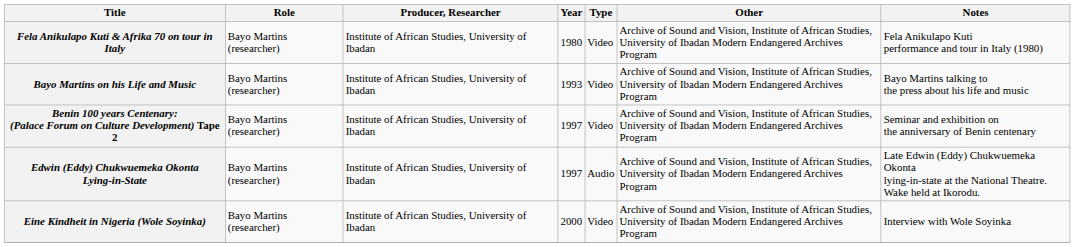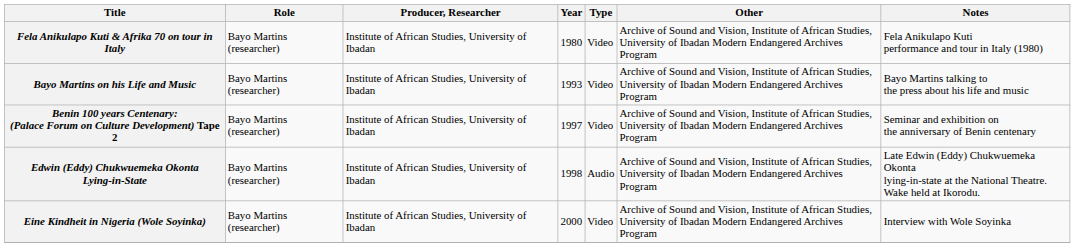 <table class="wikitable plainrowheaders sortable">
 <tr>
 <th scope="col" class="unsortable">Title</th>
 <th scope="col">Role</th>
 <th scope="col">Producer, Researcher</th>
 <th scope="col">Year</th>
 <th scope="col">Type</th>
 <th scope="col">Other</th>
 <th scope="col" class="unsortable">Notes</th>
 </tr>
 <tr>
 <th scope="row"><em>Fela Anikulapo Kuti & Afrika 70 on tour in Italy</em></th>
 <td>Bayo Martins (researcher)</td>
 <td>Institute of African Studies, University of Ibadan</td>
 <td>1980</td>
 <td>Video</td>
 <td>Archive of Sound and Vision, Institute of African Studies, <br>University of Ibadan Modern Endangered Archives Program</td>
 <td>Fela Anikulapo Kuti <br>performance and tour in Italy (1980)</td>
 </tr>
 <tr>
 <th scope="row"><em>Bayo Martins on his Life and Music</em></th>
 <td>Bayo Martins<br> (researcher)</td>
 <td>Institute of African Studies, University of Ibadan</td>
 <td>1993</td>
 <td>Video</td>
 <td>Archive of Sound and Vision, Institute of African Studies,<br> University of Ibadan Modern Endangered Archives Program</td>
 <td>Bayo Martins talking to <br>the press about his life and music</td>
 </tr>
 <tr>
 <th scope="row"><em>Benin 100 years Centenary: <br>(Palace Forum on Culture Development)</em> Tape 2</th>
 <td>Bayo Martins <br>(researcher)</td>
 <td>Institute of African Studies, University of Ibadan</td>
 <td>1997</td>
 <td>Video</td>
 <td>Archive of Sound and Vision, Institute of African Studies, <br>University of Ibadan Modern Endangered Archives Program</td>
 <td>Seminar and exhibition on <br>the anniversary of Benin centenary</td>
 </tr>
 <tr>
 <th scope="row"><em>Edwin (Eddy) Chukwuemeka Okonta <br>Lying-in-State</em></th>
 <td>Bayo Martins<br> (researcher)</td>
 <td>Institute of African Studies, University of Ibadan</td>
-<td>1997</td>
+<td>1998</td>
 <td>Audio</td>
 <td>Archive of Sound and Vision, Institute of African Studies, <br>University of Ibadan Modern Endangered Archives Program</td>
 <td>Late Edwin (Eddy) Chukwuemeka Okonta <br>lying-in-state at the National Theatre.<br> Wake held at Ikorodu.</td>
 </tr>
 <tr>
 <th scope="row"><em>Eine Kindheit in Nigeria (Wole Soyinka)</em></th>
 <td>Bayo Martins<br> (researcher)</td>
 <td>Institute of African Studies, University of Ibadan</td>
 <td>2000</td>
 <td>Video</td>
 <td>Archive of Sound and Vision, Institute of African Studies, <br>University of Ibadan Modern Endangered Archives Program</td>
 <td>Interview with Wole Soyinka</td>
 </tr>
 <tr>
 </tr>
 </table>
